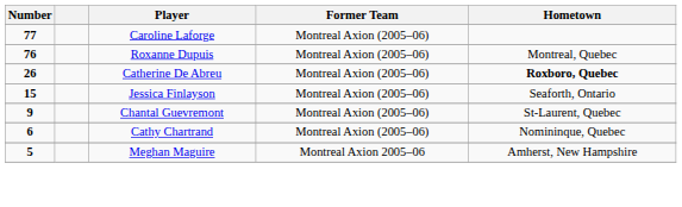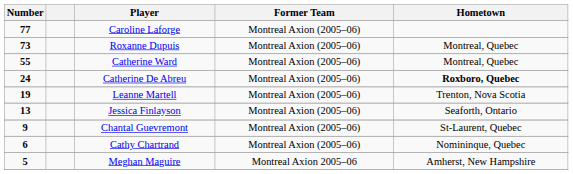 <table class="wikitable" style="text-align:center">
 <tr>
 <th width=5%>Number</th>
 <th width=5%></th>
 <th !width=10%>Player</th>
 <th !width=10%>Former Team</th>
 <th !width=10%>Hometown</th>
 </tr>
 <tr>
 </tr>
 <tr>
 <td><strong>77</strong></td>
 <td></td>
 <td><a href='#'>Caroline Laforge</a></td>
 <td>Montreal Axion (2005–06)</td>
 <td></td>
 </tr>
 <tr>
 </tr>
 <tr>
-<td><strong>76</strong></td>
+<td><strong>73</strong></td>
 <td></td>
 <td><a href='#'>Roxanne Dupuis</a></td>
 <td>Montreal Axion (2005–06)</td>
 <td>Montreal, Quebec</td>
 </tr>
 <tr>
 </tr>
 <tr>
+<td><strong>55</strong></td>
+<td></td>
+<td><a href='#'>Catherine Ward</a></td>
+<td>Montreal Axion (2005–06)</td>
+<td>Montreal, Quebec</td>
 </tr>
 <tr>
-<td><strong>26</strong></td>
+</tr>
+<tr>
+<td><strong>24</strong></td>
 <td></td>
 <td><a href='#'>Catherine De Abreu</a></td>
 <td>Montreal Axion (2005–06)</td>
 <td><strong>Roxboro, Quebec</strong></td>
 </tr>
 <tr>
 </tr>
 <tr>
+<td><strong>19</strong></td>
+<td></td>
+<td><a href='#'>Leanne Martell</a></td>
+<td>Montreal Axion (2005–06)</td>
+<td>Trenton, Nova Scotia</td>
 </tr>
 <tr>
-<td><strong>15</strong></td>
+</tr>
+<tr>
+<td><strong>13</strong></td>
 <td></td>
 <td><a href='#'>Jessica Finlayson</a></td>
 <td>Montreal Axion (2005–06)</td>
 <td>Seaforth, Ontario</td>
 </tr>
 <tr>
 </tr>
 <tr>
 <td><strong>9</strong></td>
 <td></td>
 <td><a href='#'>Chantal Guevremont</a></td>
 <td>Montreal Axion (2005–06)</td>
 <td>St-Laurent, Quebec</td>
 </tr>
 <tr>
 </tr>
 <tr>
 <td><strong>6</strong></td>
 <td></td>
 <td><a href='#'>Cathy Chartrand</a></td>
 <td>Montreal Axion (2005–06)</td>
 <td>Nomininque, Quebec</td>
 </tr>
 <tr>
 </tr>
 <tr>
 <td><strong>5</strong></td>
 <td></td>
 <td><a href='#'>Meghan Maguire</a></td>
 <td>Montreal Axion 2005–06</td>
 <td>Amherst, New Hampshire</td>
 </tr>
 <tr>
 </tr>
 </table>
